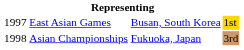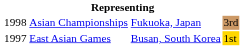 <table>
 <tr>
 <th colspan="5">Representing </th>
+</tr>
+<tr>
+<td>1998</td>
+<td><a href='#'>Asian Championships</a></td>
+<td><a href='#'>Fukuoka, Japan</a></td>
+<td bgcolor="cc9966">3rd</td>
+<td></td>
 </tr>
 <tr>
 <td>1997</td>
 <td><a href='#'>East Asian Games</a></td>
 <td><a href='#'>Busan, South Korea</a></td>
 <td bgcolor="gold">1st</td>
 <td></td>
 </tr>
-<tr>
-<td>1998</td>
-<td><a href='#'>Asian Championships</a></td>
-<td><a href='#'>Fukuoka, Japan</a></td>
-<td bgcolor="cc9966">3rd</td>
-<td></td>
-</tr>
 </table>
